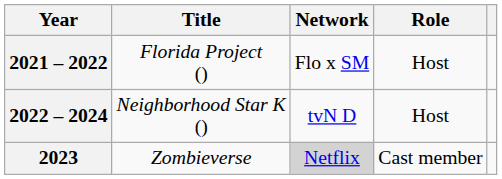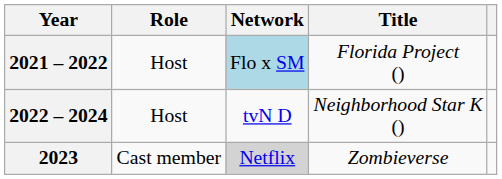 <table class="wikitable plainrowheaders" style="text-align:center">
 <tr>
 <th scope="col">Year</th>
+<th scope="col">Role</th>
+<th scope="col">Network</th>
 <th scope="col">Title</th>
-<th scope="col">Network</th>
-<th scope="col">Role</th>
 <th scope="col"></th>
 </tr>
 <tr>
 <th scope="row">2021 – 2022</th>
+<td>Host</td>
+<td style="background: lightblue;">Flo x <a href='#'>SM</a></td>
 <td><em>Florida Project</em><br>()</td>
-<td>Flo x <a href='#'>SM</a></td>
-<td>Host</td>
 <td></td>
 </tr>
 <tr>
 <th scope="row">2022 – 2024</th>
+<td>Host</td>
+<td><a href='#'>tvN D</a></td>
 <td><em>Neighborhood Star K</em><br>()</td>
-<td><a href='#'>tvN D</a></td>
-<td>Host</td>
 <td></td>
 </tr>
 <tr>
 <th scope="row">2023</th>
+<td>Cast member</td>
+<td style="background: lightgrey;"><a href='#'>Netflix</a></td>
 <td><em>Zombieverse</em></td>
-<td style="background: lightgrey;"><a href='#'>Netflix</a></td>
-<td>Cast member</td>
 <td></td>
 </tr>
 </table>
